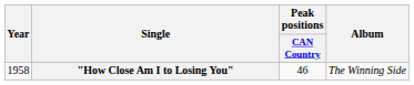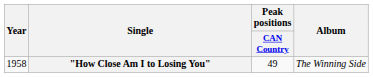 <table class="wikitable plainrowheaders" style="text-align:center;">
 <tr>
 <th rowspan="2">Year</th>
 <th rowspan="2" style="width:22em;">Single</th>
 <th>Peak positions</th>
 <th rowspan="2">Album</th>
 </tr>
 <tr>
 <th scope="col" style="width:4em; font-size:90%;"><a href='#'>CAN Country</a><br></th>
 </tr>
 <tr>
 <td>1958</td>
 <th scope="row">"How Close Am I to Losing You"<br></th>
-<td>46</td>
+<td>49</td>
 <td><em>The Winning Side</em></td>
 </tr>
 </table>
